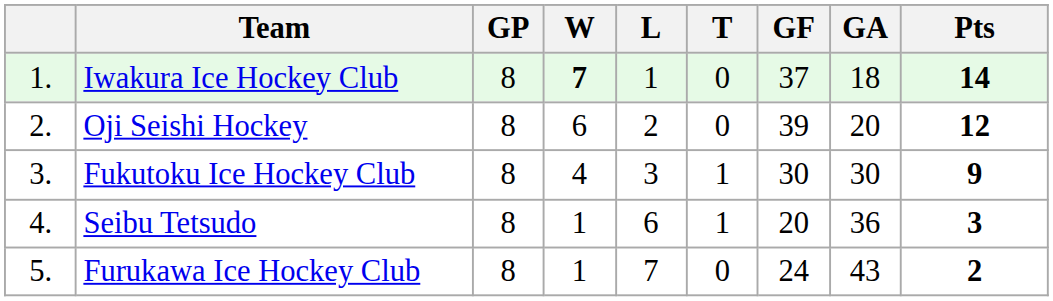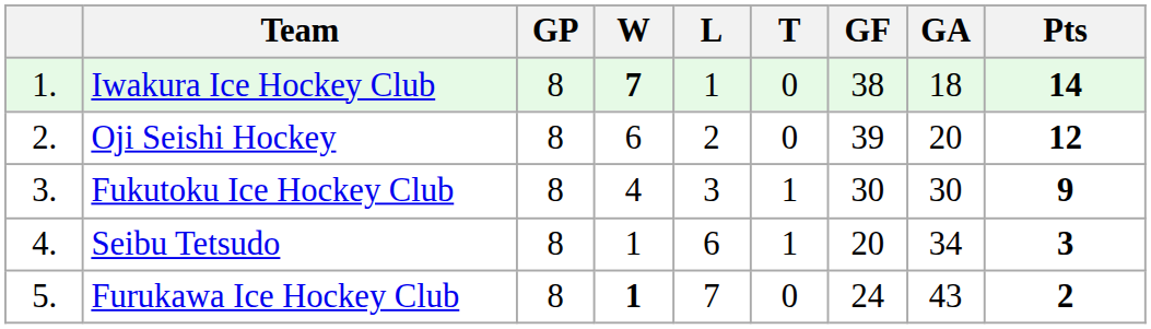 <table class="wikitable">
 <tr>
 <th width="30"></th>
 <th width="200">Team</th>
 <th width="30">GP</th>
 <th width="30">W</th>
 <th width="30">L</th>
 <th width="30">T</th>
 <th width="30">GF</th>
 <th width="30">GA</th>
 <th width="70">Pts</th>
 </tr>
 <tr bgcolor="#e6fae6" align="center">
 <td>1.</td>
 <td align="left"><a href='#'>Iwakura Ice Hockey Club</a></td>
 <td>8</td>
 <td><strong>7</strong></td>
 <td>1</td>
 <td>0</td>
-<td>37</td>
+<td>38</td>
 <td>18</td>
 <td><strong>14</strong></td>
 </tr>
 <tr bgcolor="#FFFFFF" align="center">
 <td>2.</td>
 <td align="left"><a href='#'>Oji Seishi Hockey</a></td>
 <td>8</td>
 <td>6</td>
 <td>2</td>
 <td>0</td>
 <td>39</td>
 <td>20</td>
 <td><strong>12</strong></td>
 </tr>
 <tr bgcolor="#FFFFFF" align="center">
 <td>3.</td>
 <td align="left"><a href='#'>Fukutoku Ice Hockey Club</a></td>
 <td>8</td>
 <td>4</td>
 <td>3</td>
 <td>1</td>
 <td>30</td>
 <td>30</td>
 <td><strong>9</strong></td>
 </tr>
 <tr bgcolor="#FFFFFF" align="center">
 <td>4.</td>
 <td align="left"><a href='#'>Seibu Tetsudo</a></td>
 <td>8</td>
 <td>1</td>
 <td>6</td>
 <td>1</td>
 <td>20</td>
-<td>36</td>
+<td>34</td>
 <td><strong>3</strong></td>
 </tr>
 <tr bgcolor="#FFFFFF" align="center">
 <td>5.</td>
 <td align="left"><a href='#'>Furukawa Ice Hockey Club</a></td>
 <td>8</td>
-<td>1</td>
+<td><strong>1</strong></td>
 <td>7</td>
 <td>0</td>
 <td>24</td>
 <td>43</td>
 <td><strong>2</strong></td>
 </tr>
 </table>
